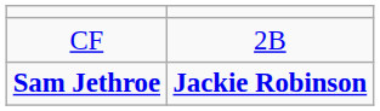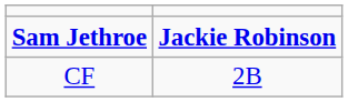 <table class="wikitable" style="margin:1em auto 1em auto; text-align:center;">
 <tr>
 <td></td>
 <td></td>
 </tr>
 <tr>
+<td><strong><a href='#'>Sam Jethroe</a></strong></td>
+<td><strong><a href='#'>Jackie Robinson</a></strong></td>
+</tr>
+<tr>
 <td><a href='#'>CF</a> <br> </td>
 <td><a href='#'>2B</a> <br> </td>
 </tr>
-<tr>
-<td><strong><a href='#'>Sam Jethroe</a></strong></td>
-<td><strong><a href='#'>Jackie Robinson</a></strong></td>
-</tr>
 </table>
